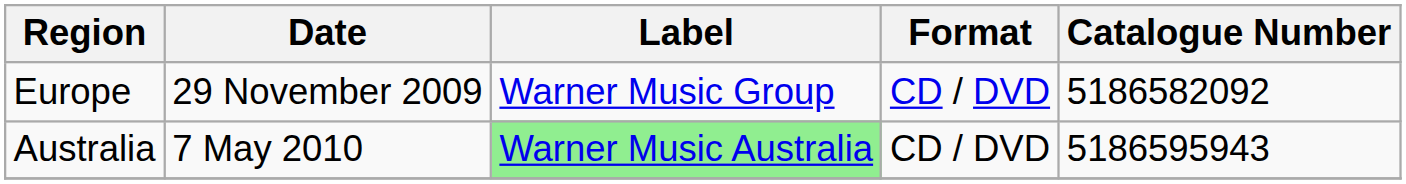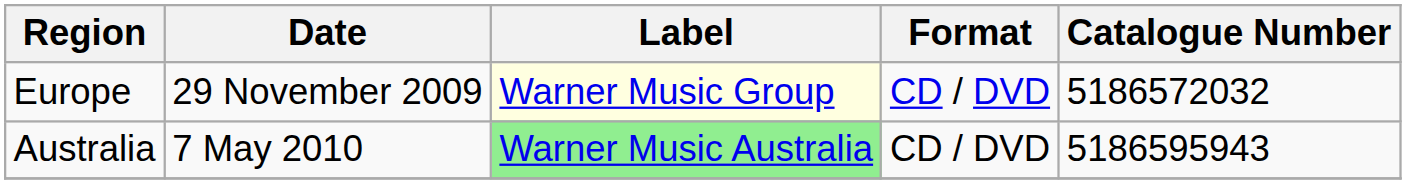 <table class="wikitable">
 <tr>
 <th>Region</th>
 <th>Date</th>
 <th>Label</th>
 <th>Format</th>
 <th>Catalogue Number</th>
 </tr>
 <tr>
 <td>Europe</td>
 <td>29 November 2009 </td>
-<td><a href='#'>Warner Music Group</a></td>
+<td style="background: lightyellow;"><a href='#'>Warner Music Group</a></td>
 <td><a href='#'>CD</a> / <a href='#'>DVD</a></td>
-<td>5186582092</td>
+<td>5186572032</td>
 </tr>
 <tr>
 <td>Australia</td>
 <td>7 May 2010 </td>
 <td style="background: lightgreen;"><a href='#'>Warner Music Australia</a></td>
 <td>CD / DVD</td>
 <td>5186595943</td>
 </tr>
 <tr>
 </tr>
 </table>
